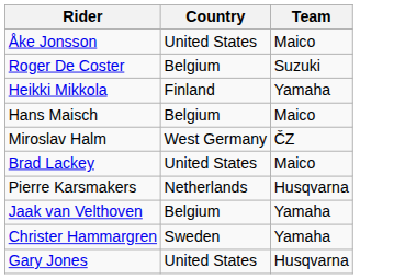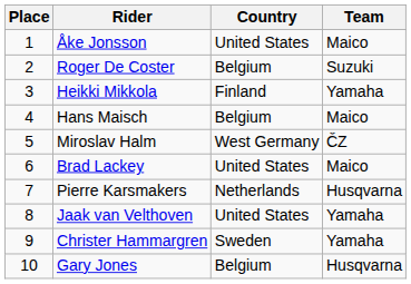 <table class="wikitable">
 <tr>
+<th>Place</th>
 <th>Rider</th>
 <th>Country</th>
 <th>Team</th>
 </tr>
 <tr>
+<td align="center">1</td>
 <td> <a href='#'>Åke Jonsson</a></td>
 <td>United States</td>
 <td>Maico</td>
 </tr>
 <tr>
+<td align="center">2</td>
 <td> <a href='#'>Roger De Coster</a></td>
 <td>Belgium</td>
 <td>Suzuki</td>
 </tr>
 <tr>
+<td align="center">3</td>
 <td> <a href='#'>Heikki Mikkola</a></td>
 <td>Finland</td>
 <td>Yamaha</td>
 </tr>
 <tr>
+<td align="center">4</td>
 <td> Hans Maisch</td>
 <td>Belgium</td>
 <td>Maico</td>
 </tr>
 <tr>
+<td align="center">5</td>
 <td> Miroslav Halm</td>
 <td>West Germany</td>
 <td>ČZ</td>
 </tr>
 <tr>
+<td align="center">6</td>
 <td> <a href='#'>Brad Lackey</a></td>
 <td>United States</td>
 <td>Maico</td>
 </tr>
 <tr>
+<td align="center">7</td>
 <td> Pierre Karsmakers</td>
 <td>Netherlands</td>
 <td>Husqvarna</td>
 </tr>
 <tr>
+<td align="center">8</td>
 <td> <a href='#'>Jaak van Velthoven</a></td>
-<td>Belgium</td>
+<td>United States</td>
 <td>Yamaha</td>
 </tr>
 <tr>
+<td align="center">9</td>
 <td> <a href='#'>Christer Hammargren</a></td>
 <td>Sweden</td>
 <td>Yamaha</td>
 </tr>
 <tr>
+<td align="center">10</td>
 <td> <a href='#'>Gary Jones</a></td>
-<td>United States</td>
+<td>Belgium</td>
 <td>Husqvarna</td>
 </tr>
 </table>
